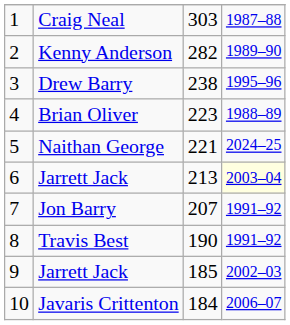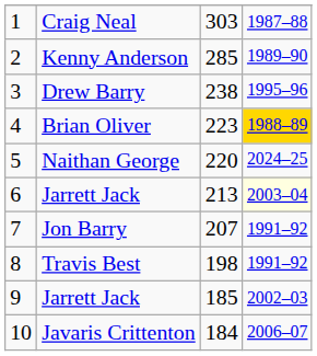 <table class="wikitable">
 <tr>
 </tr>
 <tr>
 <td>1</td>
 <td><a href='#'>Craig Neal</a></td>
 <td>303</td>
 <td style="font-size:80%;"><a href='#'>1987–88</a></td>
 </tr>
 <tr>
 <td>2</td>
 <td><a href='#'>Kenny Anderson</a></td>
-<td>282</td>
+<td>285</td>
 <td style="font-size:80%;"><a href='#'>1989–90</a></td>
 </tr>
 <tr>
 <td>3</td>
 <td><a href='#'>Drew Barry</a></td>
 <td>238</td>
 <td style="font-size:80%;"><a href='#'>1995–96</a></td>
 </tr>
 <tr>
 <td>4</td>
 <td><a href='#'>Brian Oliver</a></td>
 <td>223</td>
-<td style="font-size:80%;"><a href='#'>1988–89</a></td>
+<td style="background: gold; font-size:80%;"><a href='#'>1988–89</a></td>
 </tr>
 <tr>
 <td>5</td>
 <td><a href='#'>Naithan George</a></td>
-<td>221</td>
+<td>220</td>
 <td style="font-size:80%;"><a href='#'>2024–25</a></td>
 </tr>
 <tr>
 <td>6</td>
 <td><a href='#'>Jarrett Jack</a></td>
 <td>213</td>
 <td style="background: lightyellow; font-size:80%;"><a href='#'>2003–04</a></td>
 </tr>
 <tr>
 <td>7</td>
 <td><a href='#'>Jon Barry</a></td>
 <td>207</td>
 <td style="font-size:80%;"><a href='#'>1991–92</a></td>
 </tr>
 <tr>
 <td>8</td>
 <td><a href='#'>Travis Best</a></td>
-<td>190</td>
+<td>198</td>
 <td style="font-size:80%;"><a href='#'>1991–92</a></td>
 </tr>
 <tr>
 <td>9</td>
 <td><a href='#'>Jarrett Jack</a></td>
 <td>185</td>
 <td style="font-size:80%;"><a href='#'>2002–03</a></td>
 </tr>
 <tr>
 <td>10</td>
 <td><a href='#'>Javaris Crittenton</a></td>
 <td>184</td>
 <td style="font-size:80%;"><a href='#'>2006–07</a></td>
 </tr>
 </table>
